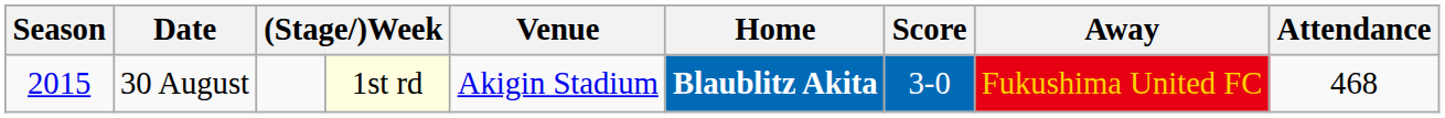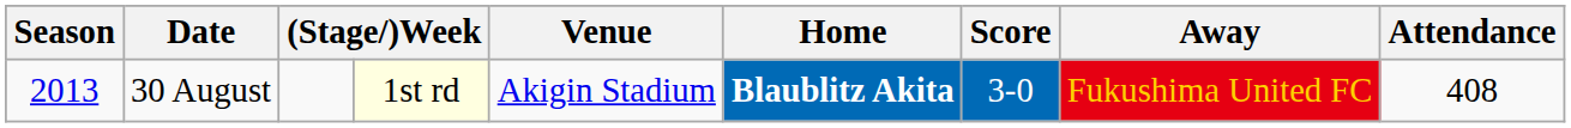 <table class="wikitable" style="border-collapse:collapse; text-align:center; font-size:100%;">
 <tr>
 <th>Season</th>
 <th>Date</th>
 <th colspan="2">(Stage/)Week</th>
 <th>Venue</th>
 <th>Home</th>
 <th>Score</th>
 <th>Away</th>
 <th>Attendance</th>
 </tr>
 <tr>
-<td><a href='#'>2015</a></td>
+<td><a href='#'>2013</a></td>
 <td>30 August</td>
 <td>　</td>
 <td style="background: lightyellow;">1st rd</td>
 <td><a href='#'>Akigin Stadium</a></td>
 <td style="color:white; background:#006ab6;"><strong>Blaublitz Akita</strong></td>
 <td style="color:white; background:#006ab6;">3-0</td>
 <td style="color:#FDD000; background:#E60012;">Fukushima United FC</td>
-<td>468</td>
+<td>408</td>
 </tr>
 </table>
